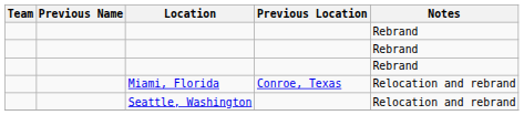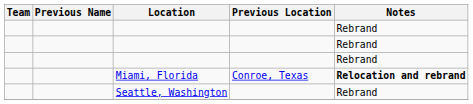 <table class="wikitable sortable">
 <tr>
 <th>Team</th>
 <th>Previous Name</th>
 <th>Location</th>
 <th>Previous Location</th>
 <th class=unsortable>Notes</th>
 </tr>
 <tr>
 <td></td>
 <td></td>
 <td></td>
 <td></td>
 <td>Rebrand</td>
 </tr>
 <tr>
 <td></td>
 <td></td>
 <td></td>
 <td></td>
 <td>Rebrand</td>
 </tr>
 <tr>
 <td></td>
 <td></td>
 <td></td>
 <td></td>
 <td>Rebrand</td>
 </tr>
 <tr>
 <td></td>
 <td></td>
 <td><a href='#'>Miami, Florida</a></td>
 <td><a href='#'>Conroe, Texas</a></td>
-<td>Relocation and rebrand</td>
+<td><strong>Relocation and rebrand</strong></td>
 </tr>
 <tr>
 <td></td>
 <td></td>
 <td><a href='#'>Seattle, Washington</a></td>
 <td></td>
-<td>Relocation and rebrand</td>
+<td>Rebrand</td>
 </tr>
 <tr>
 </tr>
 </table>
